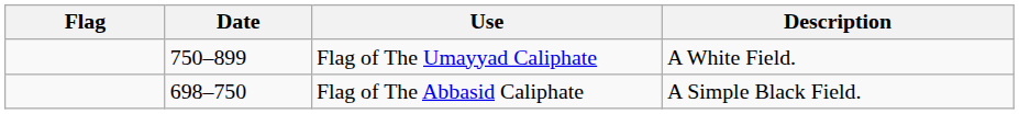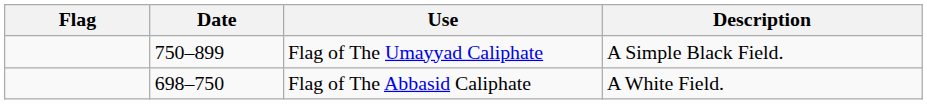 <table class="wikitable">
 <tr>
 <th style="width:110px;">Flag</th>
 <th style="width:100px;">Date</th>
 <th style="width:250px;">Use</th>
 <th style="width:250px;">Description</th>
 </tr>
 <tr>
 <td></td>
 <td>750–899</td>
 <td>Flag of The <a href='#'>Umayyad Caliphate</a></td>
-<td>A White Field.</td>
+<td>A Simple Black Field.</td>
 </tr>
 <tr>
 <td></td>
 <td>698–750</td>
 <td>Flag of The <a href='#'>Abbasid</a> Caliphate</td>
-<td>A Simple Black Field.</td>
+<td>A White Field.</td>
 </tr>
 </table>
